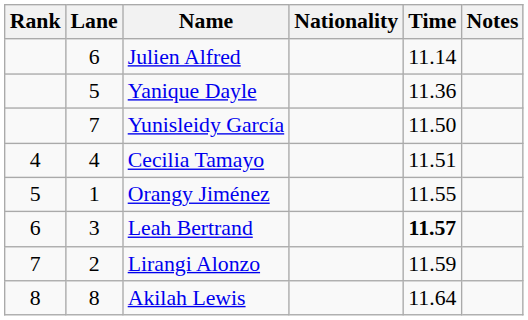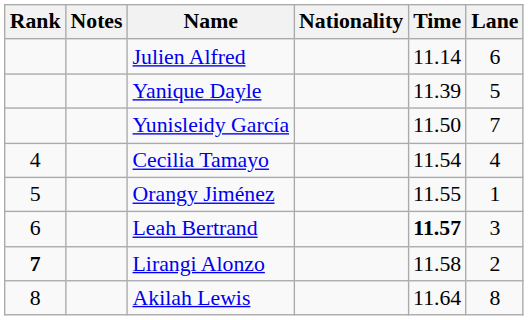 <table class="wikitable sortable" style="text-align:center">
 <tr>
 <th>Rank</th>
-<th>Lane</th>
+<th>Notes</th>
 <th>Name</th>
 <th>Nationality</th>
 <th>Time</th>
-<th>Notes</th>
+<th>Lane</th>
 </tr>
 <tr>
 <td></td>
-<td>6</td>
+<td></td>
 <td align=left><a href='#'>Julien Alfred</a></td>
 <td align=left></td>
 <td>11.14</td>
-<td></td>
+<td>6</td>
 </tr>
 <tr>
 <td></td>
-<td>5</td>
+<td></td>
 <td align=left><a href='#'>Yanique Dayle</a></td>
 <td align=left></td>
-<td>11.36</td>
-<td></td>
+<td>11.39</td>
+<td>5</td>
 </tr>
 <tr>
 <td></td>
-<td>7</td>
+<td></td>
 <td align=left><a href='#'>Yunisleidy García</a></td>
 <td align=left></td>
 <td>11.50</td>
-<td></td>
+<td>7</td>
 </tr>
 <tr>
 <td>4</td>
-<td>4</td>
+<td></td>
 <td align=left><a href='#'>Cecilia Tamayo</a></td>
 <td align=left></td>
-<td>11.51</td>
-<td></td>
+<td>11.54</td>
+<td>4</td>
 </tr>
 <tr>
 <td>5</td>
-<td>1</td>
+<td></td>
 <td align=left><a href='#'>Orangy Jiménez</a></td>
 <td align=left></td>
 <td>11.55</td>
-<td></td>
+<td>1</td>
 </tr>
 <tr>
 <td>6</td>
-<td>3</td>
+<td></td>
 <td align=left><a href='#'>Leah Bertrand</a></td>
 <td align=left></td>
 <td><strong>11.57</strong></td>
-<td></td>
+<td>3</td>
 </tr>
 <tr>
-<td>7</td>
-<td>2</td>
+<td><strong>7</strong></td>
+<td></td>
 <td align=left><a href='#'>Lirangi Alonzo</a></td>
 <td align=left></td>
-<td>11.59</td>
-<td></td>
+<td>11.58</td>
+<td>2</td>
 </tr>
 <tr>
 <td>8</td>
-<td>8</td>
+<td></td>
 <td align=left><a href='#'>Akilah Lewis</a></td>
 <td align=left></td>
 <td>11.64</td>
-<td></td>
+<td>8</td>
 </tr>
 </table>
